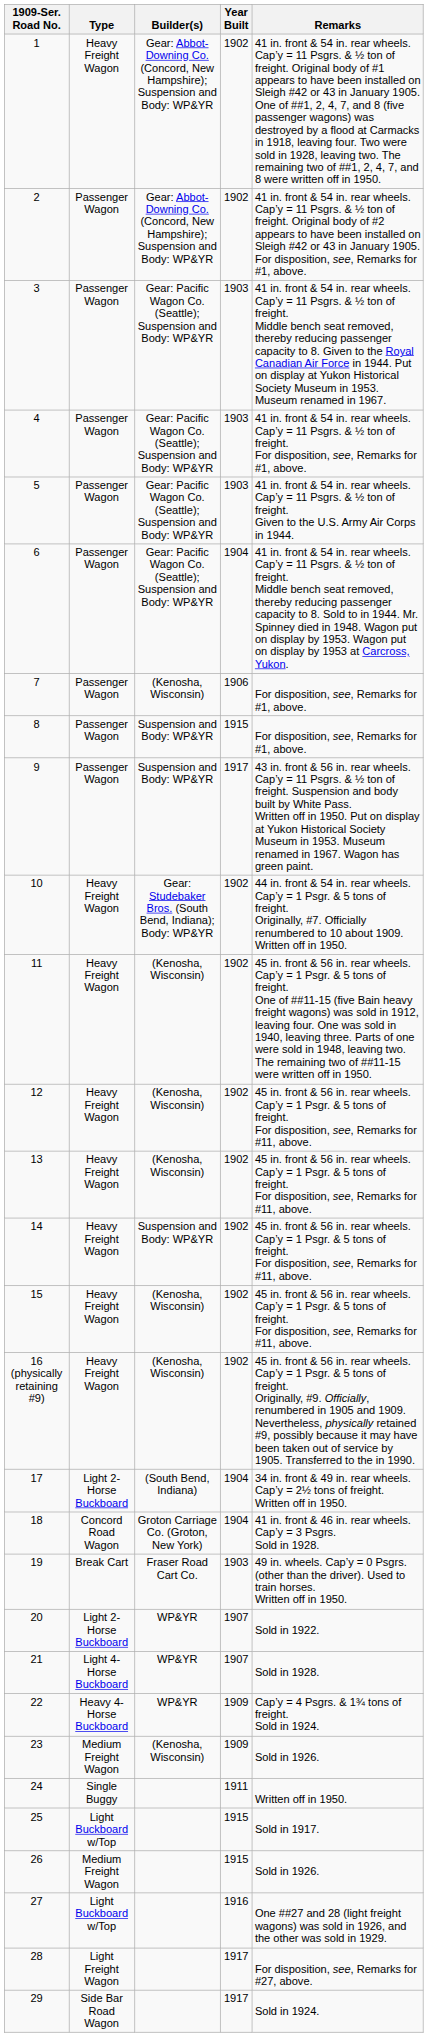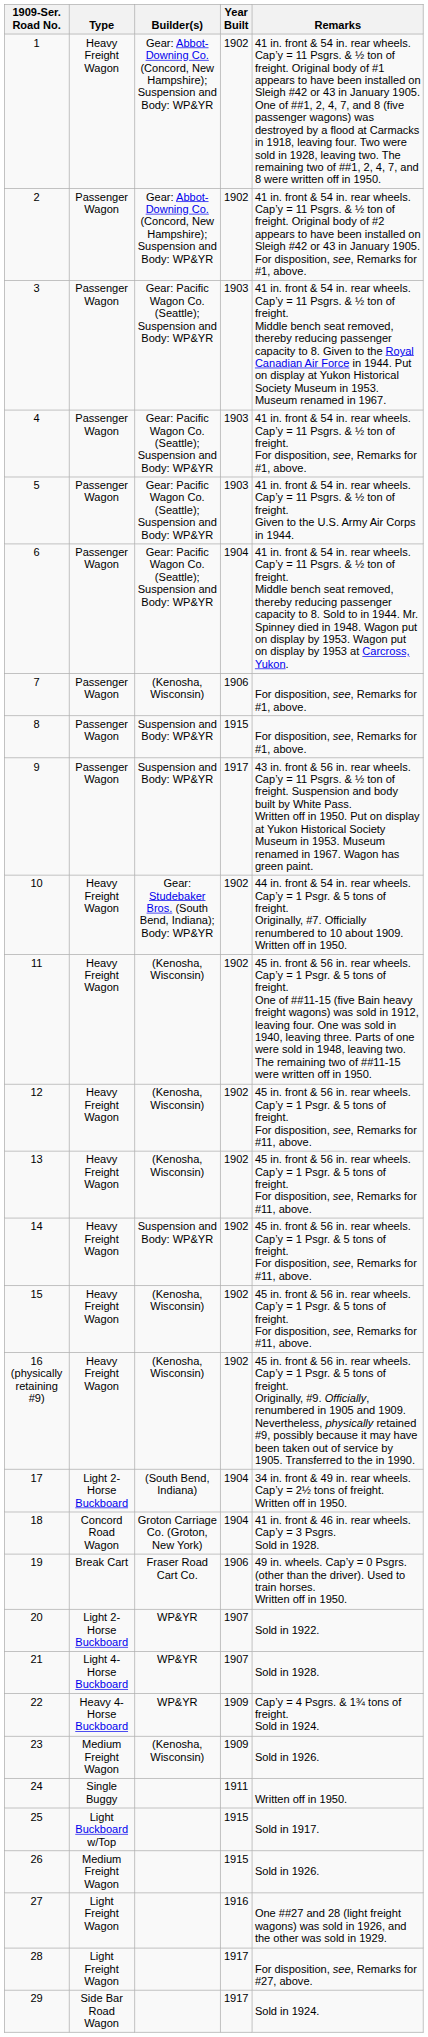 <table class="wikitable">
 <tr valign=bottom>
 <th>1909-Ser. Road No.</th>
 <th>Type</th>
 <th>Builder(s)</th>
 <th>Year Built</th>
 <th>Remarks<br></th>
 </tr>
 <tr align=center valign=top>
 <td>1</td>
 <td>Heavy Freight Wagon</td>
 <td>Gear: <a href='#'>Abbot-Downing Co.</a> (Concord, New Hampshire);<br>Suspension and Body: WP&YR</td>
 <td>1902</td>
 <td align=left>41 in. front & 54 in. rear wheels.  Cap’y = 11 Psgrs. & ½ ton of freight.  Original body of #1 appears to have been installed on Sleigh #42 or 43 in January 1905.<br>One of ##1, 2, 4, 7, and 8 (five passenger wagons) was destroyed by a flood at Carmacks in 1918, leaving four.  Two were sold in 1928, leaving two.  The remaining two of ##1, 2, 4, 7, and 8 were written off in 1950.<br></td>
 </tr>
 <tr align=center valign=top>
 <td>2</td>
 <td>Passenger Wagon</td>
 <td>Gear: <a href='#'>Abbot-Downing Co.</a> (Concord, New Hampshire);<br>Suspension and Body: WP&YR</td>
 <td>1902</td>
 <td align=left>41 in. front & 54 in. rear wheels.  Cap’y = 11 Psgrs. & ½ ton of freight.  Original body of #2 appears to have been installed on Sleigh #42 or 43 in January 1905.<br>For disposition, <em>see</em>, Remarks for #1, above.<br></td>
 </tr>
 <tr align=center valign=top>
 <td>3</td>
 <td>Passenger Wagon</td>
 <td>Gear: Pacific Wagon Co. (Seattle);<br>Suspension and Body: WP&YR</td>
 <td>1903</td>
 <td align=left>41 in. front & 54 in. rear wheels.  Cap’y = 11 Psgrs. & ½ ton of freight.<br>Middle bench seat removed, thereby reducing passenger capacity to 8.  Given to the <a href='#'>Royal Canadian Air Force</a> in 1944.  Put on display at Yukon Historical Society Museum in 1953.  Museum renamed  in 1967.<br></td>
 </tr>
 <tr align=center valign=top>
 <td>4</td>
 <td>Passenger Wagon</td>
 <td>Gear: Pacific Wagon Co. (Seattle);<br>Suspension and Body: WP&YR</td>
 <td>1903</td>
 <td align=left>41 in. front & 54 in. rear wheels.  Cap’y = 11 Psgrs. & ½ ton of freight.<br>For disposition, <em>see</em>, Remarks for #1, above.<br></td>
 </tr>
 <tr align=center valign=top>
 <td>5</td>
 <td>Passenger Wagon</td>
 <td>Gear: Pacific Wagon Co. (Seattle);<br>Suspension and Body: WP&YR</td>
 <td>1903</td>
 <td align=left>41 in. front & 54 in. rear wheels.  Cap’y = 11 Psgrs. & ½ ton of freight.<br>Given to the U.S. Army Air Corps in 1944.<br></td>
 </tr>
 <tr align=center valign=top>
 <td>6</td>
 <td>Passenger Wagon</td>
 <td>Gear: Pacific Wagon Co. (Seattle);<br>Suspension and Body: WP&YR</td>
 <td>1904</td>
 <td align=left>41 in. front & 54 in. rear wheels.  Cap’y = 11 Psgrs. & ½ ton of freight.<br>Middle bench seat removed, thereby reducing passenger capacity to 8.  Sold to  in 1944.  Mr. Spinney died in 1948.  Wagon put on display by 1953.  Wagon put on display by 1953 at <a href='#'>Carcross, Yukon</a>.<br></td>
 </tr>
 <tr align=center valign=top>
 <td>7</td>
 <td>Passenger Wagon</td>
 <td> (Kenosha, Wisconsin)</td>
 <td>1906</td>
 <td align=left><br>For disposition, <em>see</em>, Remarks for #1, above.<br></td>
 </tr>
 <tr align=center valign=top>
 <td>8</td>
 <td>Passenger Wagon</td>
 <td>Suspension and Body: WP&YR</td>
 <td>1915</td>
 <td align=left><br>For disposition, <em>see</em>, Remarks for #1, above.<br></td>
 </tr>
 <tr align=center valign=top>
 <td>9</td>
 <td>Passenger Wagon</td>
 <td>Suspension and Body: WP&YR</td>
 <td>1917</td>
 <td align=left>43 in. front & 56 in. rear wheels.  Cap’y = 11 Psgrs. & ½ ton of freight.  Suspension and body built by White Pass.<br>Written off in 1950.  Put on display at Yukon Historical Society Museum in 1953.  Museum renamed  in 1967.  Wagon has green paint.<br></td>
 </tr>
 <tr align=center valign=top>
 <td>10</td>
 <td>Heavy Freight Wagon</td>
 <td>Gear: <a href='#'>Studebaker Bros.</a> (South Bend, Indiana);<br>Body: WP&YR</td>
 <td>1902</td>
 <td align=left>44 in. front & 54 in. rear wheels.  Cap’y = 1 Psgr. & 5 tons of freight.<br>Originally, #7.  Officially renumbered to 10 about 1909.  Written off in 1950.<br></td>
 </tr>
 <tr align=center valign=top>
 <td>11</td>
 <td>Heavy Freight Wagon</td>
 <td> (Kenosha, Wisconsin)</td>
 <td>1902</td>
 <td align=left>45 in. front & 56 in. rear wheels.  Cap’y = 1 Psgr. & 5 tons of freight.<br>One of ##11-15 (five Bain heavy freight wagons) was sold in 1912, leaving four.  One was sold in 1940, leaving three.  Parts of one were sold in 1948, leaving two.  The remaining two of ##11-15 were written off in 1950.<br></td>
 </tr>
 <tr align=center valign=top>
 <td>12</td>
 <td>Heavy Freight Wagon</td>
 <td> (Kenosha, Wisconsin)</td>
 <td>1902</td>
 <td align=left>45 in. front & 56 in. rear wheels.  Cap’y = 1 Psgr. & 5 tons of freight.<br>For disposition, <em>see</em>, Remarks for #11, above.<br></td>
 </tr>
 <tr align=center valign=top>
 <td>13</td>
 <td>Heavy Freight Wagon</td>
 <td> (Kenosha, Wisconsin)</td>
 <td>1902</td>
 <td align=left>45 in. front & 56 in. rear wheels.  Cap’y = 1 Psgr. & 5 tons of freight.<br>For disposition, <em>see</em>, Remarks for #11, above.<br></td>
 </tr>
 <tr align=center valign=top>
 <td>14</td>
 <td>Heavy Freight Wagon</td>
 <td>Suspension and Body: WP&YR</td>
 <td>1902</td>
 <td align=left>45 in. front & 56 in. rear wheels.  Cap’y = 1 Psgr. & 5 tons of freight.<br>For disposition, <em>see</em>, Remarks for #11, above.<br></td>
 </tr>
 <tr align=center valign=top>
 <td>15</td>
 <td>Heavy Freight Wagon</td>
 <td> (Kenosha, Wisconsin)</td>
 <td>1902</td>
 <td align=left>45 in. front & 56 in. rear wheels.  Cap’y = 1 Psgr. & 5 tons of freight.<br>For disposition, <em>see</em>, Remarks for #11, above.<br></td>
 </tr>
 <tr align=center valign=top>
 <td>16 (physically retaining #9)</td>
 <td>Heavy Freight Wagon</td>
 <td> (Kenosha, Wisconsin)</td>
 <td>1902</td>
 <td align=left>45 in. front & 56 in. rear wheels.  Cap’y = 1 Psgr. & 5 tons of freight.<br>Originally, #9.  <em>Officially</em>, renumbered in 1905 and 1909.  Nevertheless, <em>physically</em> retained #9, possibly because it may have been taken out of service by 1905.  Transferred to the  in 1990.<br></td>
 </tr>
 <tr align=center valign=top>
 <td>17</td>
 <td>Light 2-Horse <a href='#'>Buckboard</a></td>
 <td> (South Bend, Indiana)</td>
 <td>1904</td>
 <td align=left>34 in. front & 49 in. rear wheels.    Cap’y = 2½ tons of freight.<br>Written off in 1950.<br></td>
 </tr>
 <tr align=center valign=top>
 <td>18</td>
 <td>Concord Road Wagon</td>
 <td>Groton Carriage Co. (Groton, New York)</td>
 <td>1904</td>
 <td align=left>41 in. front & 46 in. rear wheels.  Cap’y = 3 Psgrs.<br>Sold in 1928.<br></td>
 </tr>
 <tr align=center valign=top>
 <td>19</td>
 <td>Break Cart</td>
 <td>Fraser Road Cart Co.</td>
-<td>1903</td>
+<td>1906</td>
 <td align=left>49 in. wheels.  Cap’y = 0 Psgrs. (other than the driver).  Used to train horses.<br>Written off in 1950.<br></td>
 </tr>
 <tr align=center valign=top>
 <td>20</td>
 <td>Light 2-Horse <a href='#'>Buckboard</a></td>
 <td>WP&YR</td>
 <td>1907</td>
 <td align=left><br>Sold in 1922.<br></td>
 </tr>
 <tr align=center valign=top>
 <td>21</td>
 <td>Light 4-Horse <a href='#'>Buckboard</a></td>
 <td>WP&YR</td>
 <td>1907</td>
 <td align=left><br>Sold in 1928.<br></td>
 </tr>
 <tr align=center valign=top>
 <td>22</td>
 <td>Heavy 4-Horse <a href='#'>Buckboard</a></td>
 <td>WP&YR</td>
 <td>1909</td>
 <td align=left>Cap’y = 4 Psgrs. & 1¾ tons of freight.<br>Sold in 1924.<br></td>
 </tr>
 <tr align=center valign=top>
 <td>23</td>
 <td>Medium Freight Wagon</td>
 <td> (Kenosha, Wisconsin)</td>
 <td>1909</td>
 <td align=left><br>Sold in 1926.<br></td>
 </tr>
 <tr align=center valign=top>
 <td>24</td>
 <td>Single Buggy</td>
 <td></td>
 <td>1911</td>
 <td align=left><br>Written off in 1950.<br></td>
 </tr>
 <tr align=center valign=top>
 <td>25</td>
 <td>Light <a href='#'>Buckboard</a> w/Top</td>
 <td></td>
 <td>1915</td>
 <td align=left><br>Sold in 1917.<br></td>
 </tr>
 <tr align=center valign=top>
 <td>26</td>
 <td>Medium Freight Wagon</td>
 <td></td>
 <td>1915</td>
 <td align=left><br>Sold in 1926.<br></td>
 </tr>
 <tr align=center valign=top>
 <td>27</td>
-<td>Light <a href='#'>Buckboard</a> w/Top</td>
+<td>Light Freight Wagon</td>
 <td></td>
 <td>1916</td>
 <td align=left><br>One ##27 and 28 (light freight wagons) was sold in 1926, and the other was sold in 1929.<br></td>
 </tr>
 <tr align=center valign=top>
 <td>28</td>
 <td>Light Freight Wagon</td>
 <td></td>
 <td>1917</td>
 <td align=left><br>For disposition, <em>see</em>, Remarks for #27, above.<br></td>
 </tr>
 <tr align=center valign=top>
 <td>29</td>
 <td>Side Bar Road Wagon</td>
 <td></td>
 <td>1917</td>
 <td align=left><br>Sold in 1924.</td>
 </tr>
 </table>
